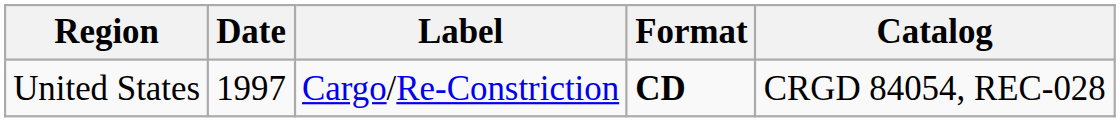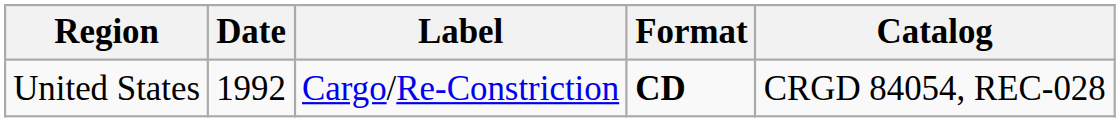 <table class="wikitable">
 <tr>
 <th>Region</th>
 <th>Date</th>
 <th>Label</th>
 <th>Format</th>
 <th>Catalog</th>
 </tr>
 <tr>
 <td>United States</td>
-<td>1997</td>
+<td>1992</td>
 <td><a href='#'>Cargo</a>/<a href='#'>Re-Constriction</a></td>
 <td><strong>CD</strong></td>
 <td>CRGD 84054, REC-028</td>
 </tr>
 </table>
